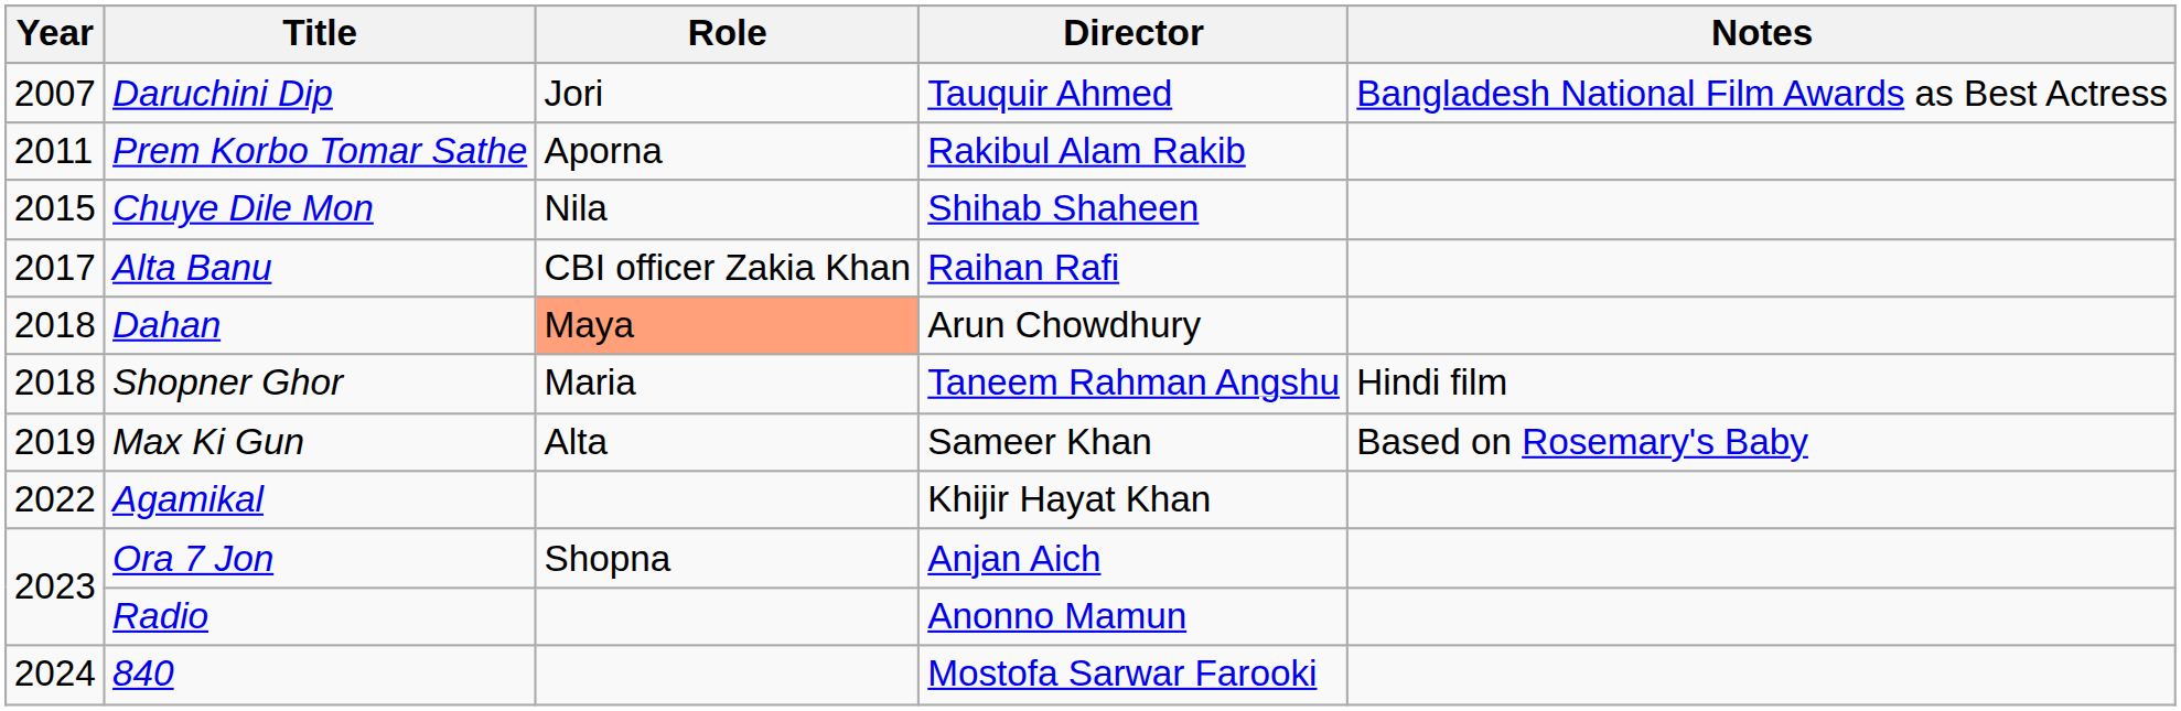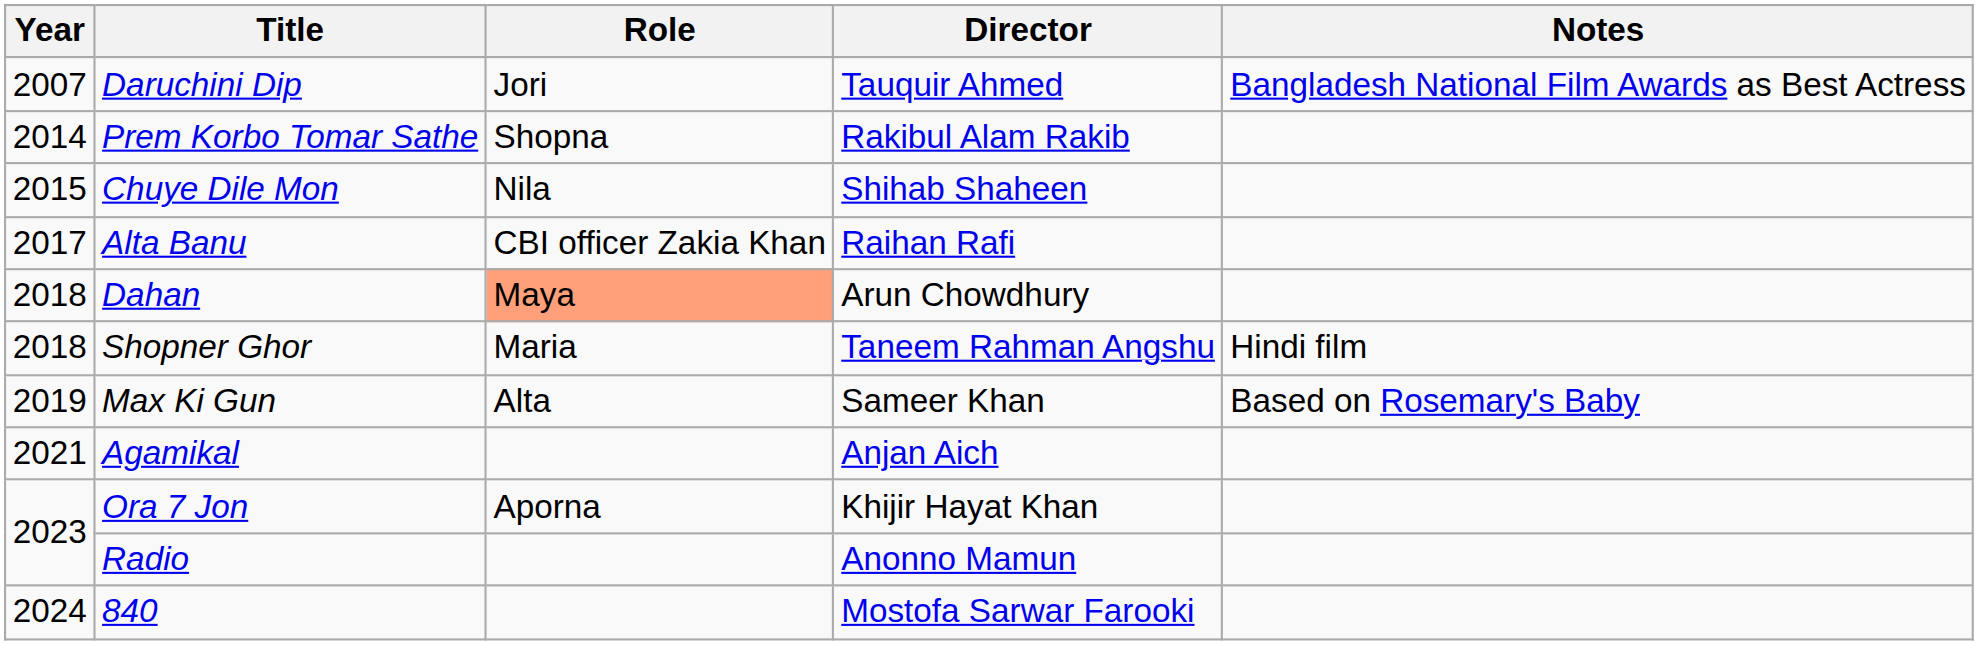 <table class="wikitable sortable">
 <tr style="background:#ccc; text-align:center;">
 <th>Year</th>
 <th>Title</th>
 <th>Role</th>
 <th>Director</th>
 <th class="unsortable">Notes</th>
 </tr>
 <tr>
 <td>2007</td>
 <td><em><a href='#'>Daruchini Dip</a></em></td>
 <td>Jori</td>
 <td><a href='#'>Tauquir Ahmed</a></td>
 <td> <a href='#'>Bangladesh National Film Awards</a> as Best Actress</td>
 </tr>
 <tr>
-<td>2011</td>
+<td>2014</td>
 <td><em><a href='#'>Prem Korbo Tomar Sathe</a></em></td>
-<td>Aporna</td>
+<td>Shopna</td>
 <td><a href='#'>Rakibul Alam Rakib</a></td>
 <td></td>
 </tr>
 <tr>
 <td>2015</td>
 <td><em><a href='#'>Chuye Dile Mon</a></em></td>
 <td>Nila</td>
 <td><a href='#'>Shihab Shaheen</a></td>
 <td></td>
 </tr>
 <tr>
 <td>2017</td>
 <td><em><a href='#'>Alta Banu</a></em></td>
 <td>CBI officer Zakia Khan</td>
 <td><a href='#'>Raihan Rafi</a></td>
 <td></td>
 </tr>
 <tr>
 <td>2018</td>
 <td><em><a href='#'>Dahan</a></em></td>
 <td style="background: lightsalmon;">Maya</td>
 <td>Arun Chowdhury</td>
 <td></td>
 </tr>
 <tr>
 <td>2018</td>
 <td><em>Shopner Ghor</em></td>
 <td>Maria</td>
 <td><a href='#'>Taneem Rahman Angshu</a></td>
 <td>Hindi film</td>
 </tr>
 <tr>
 <td>2019</td>
 <td><em>Max Ki Gun</em></td>
 <td>Alta</td>
 <td>Sameer Khan</td>
 <td>Based on <a href='#'>Rosemary's Baby</a></td>
 </tr>
 <tr>
-<td>2022</td>
+<td>2021</td>
 <td><em><a href='#'>Agamikal</a></em></td>
 <td></td>
-<td>Khijir Hayat Khan</td>
+<td><a href='#'>Anjan Aich</a></td>
 <td></td>
 </tr>
 <tr>
 <td rowspan="2">2023</td>
 <td><em><a href='#'>Ora 7 Jon</a></em></td>
-<td>Shopna</td>
-<td><a href='#'>Anjan Aich</a></td>
+<td>Aporna</td>
+<td>Khijir Hayat Khan</td>
 <td></td>
 </tr>
 <tr>
 <td><em><a href='#'>Radio</a></em></td>
 <td></td>
 <td><a href='#'>Anonno Mamun</a></td>
 <td></td>
 </tr>
 <tr>
 <td>2024</td>
 <td><em><a href='#'>840</a></em></td>
 <td></td>
 <td><a href='#'>Mostofa Sarwar Farooki</a></td>
 <td></td>
 </tr>
 </table>
